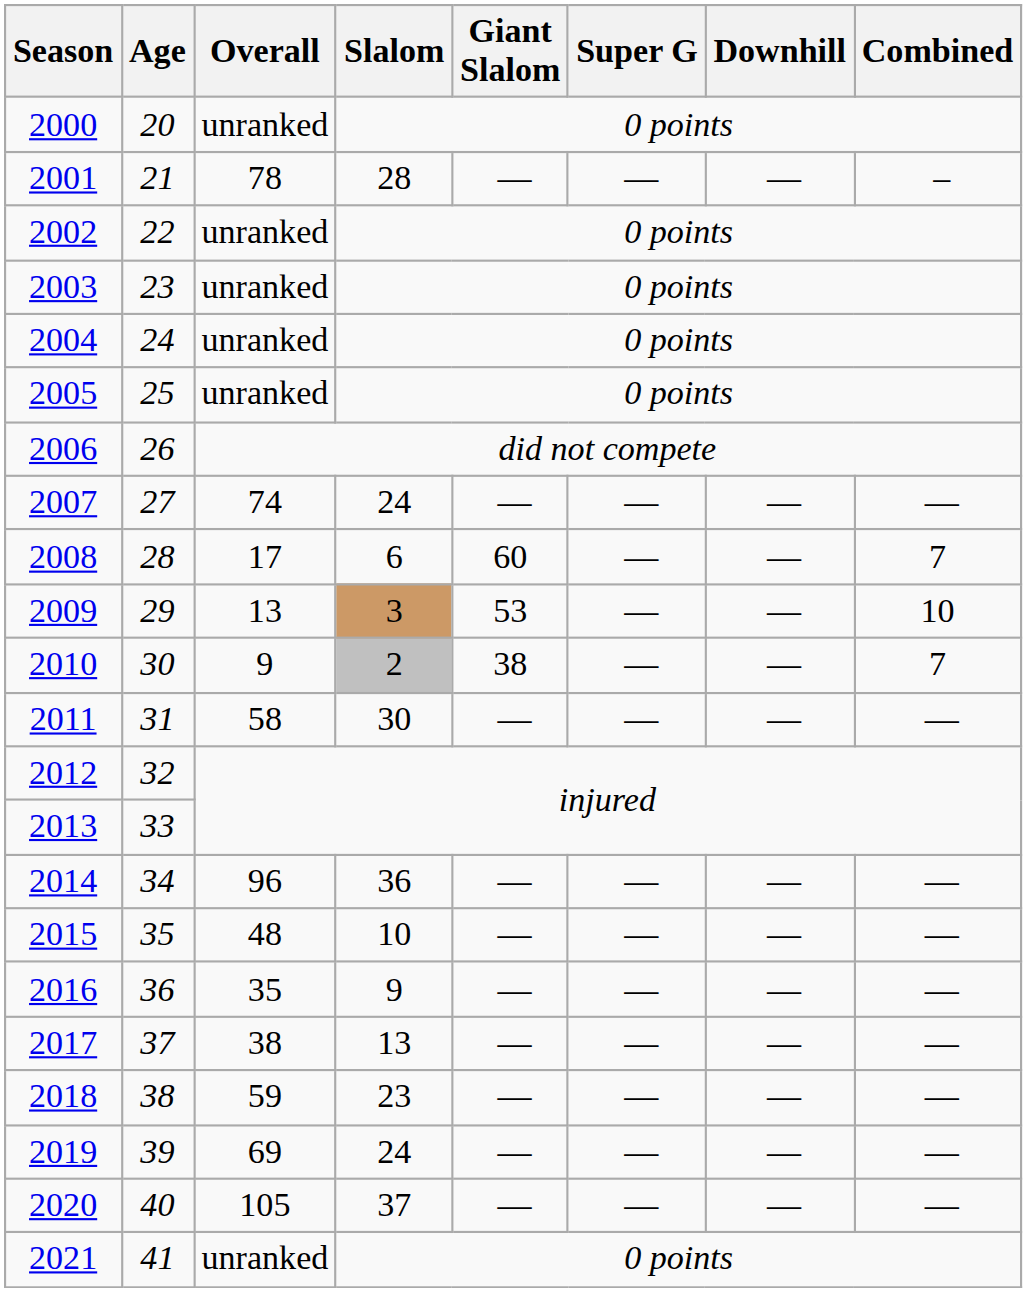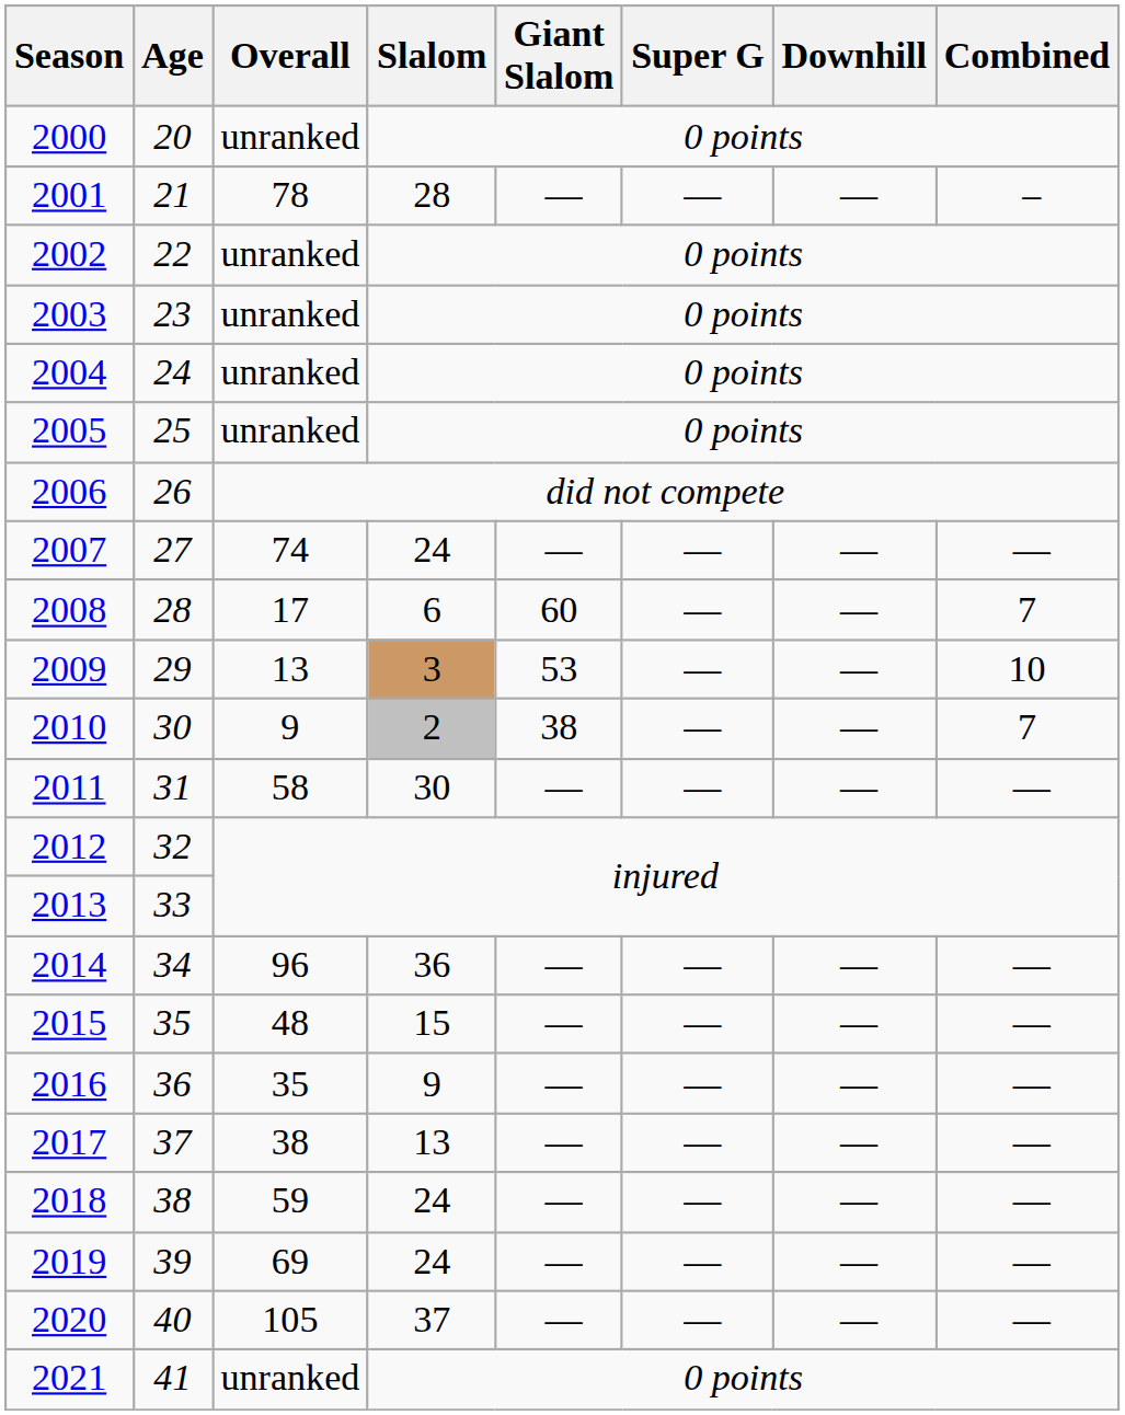 <table class=wikitable style="text-align:center">
 <tr>
 <th>Season</th>
 <th>Age</th>
 <th>Overall</th>
 <th>Slalom</th>
 <th>Giant<br>Slalom</th>
 <th>Super G</th>
 <th>Downhill</th>
 <th>Combined</th>
 </tr>
 <tr>
 <td><a href='#'>2000</a></td>
 <td><em>20</em></td>
 <td>unranked</td>
 <td colspan=5><em>0 points</em></td>
 </tr>
 <tr>
 <td><a href='#'>2001</a></td>
 <td><em>21</em></td>
 <td>78</td>
 <td>28</td>
 <td> —</td>
 <td> —</td>
 <td> —</td>
 <td> –</td>
 </tr>
 <tr>
 <td><a href='#'>2002</a></td>
 <td><em>22</em></td>
 <td>unranked</td>
 <td colspan=5><em>0 points</em></td>
 </tr>
 <tr>
 <td><a href='#'>2003</a></td>
 <td><em>23</em></td>
 <td>unranked</td>
 <td colspan=5><em>0 points</em></td>
 </tr>
 <tr>
 <td><a href='#'>2004</a></td>
 <td><em>24</em></td>
 <td>unranked</td>
 <td colspan=5><em>0 points</em></td>
 </tr>
 <tr>
 <td><a href='#'>2005</a></td>
 <td><em>25</em></td>
 <td>unranked</td>
 <td colspan=5><em>0 points</em></td>
 </tr>
 <tr>
 <td><a href='#'>2006</a></td>
 <td><em>26</em></td>
 <td colspan=6 rowspan=1><em>did not compete</em></td>
 </tr>
 <tr>
 <td><a href='#'>2007</a></td>
 <td><em>27</em></td>
 <td>74</td>
 <td>24</td>
 <td> —</td>
 <td> —</td>
 <td> —</td>
 <td> —</td>
 </tr>
 <tr>
 <td><a href='#'>2008</a></td>
 <td><em>28</em></td>
 <td>17</td>
 <td>6</td>
 <td>60</td>
 <td> —</td>
 <td> —</td>
 <td>7</td>
 </tr>
 <tr>
 <td><a href='#'>2009</a></td>
 <td><em>29</em></td>
 <td>13</td>
 <td bgcolor="cc9966">3</td>
 <td>53</td>
 <td> —</td>
 <td> —</td>
 <td>10</td>
 </tr>
 <tr>
 <td><a href='#'>2010</a></td>
 <td><em>30</em></td>
 <td>9</td>
 <td bgcolor="silver">2</td>
 <td>38</td>
 <td> —</td>
 <td> —</td>
 <td>7</td>
 </tr>
 <tr>
 <td><a href='#'>2011</a></td>
 <td><em>31</em></td>
 <td>58</td>
 <td>30</td>
 <td> —</td>
 <td> —</td>
 <td> —</td>
 <td> —</td>
 </tr>
 <tr>
 <td><a href='#'>2012</a></td>
 <td><em>32</em></td>
 <td colspan=6 rowspan=2><em>injured</em></td>
 </tr>
 <tr>
 <td><a href='#'>2013</a></td>
 <td><em>33</em></td>
 </tr>
 <tr>
 <td><a href='#'>2014</a></td>
 <td><em>34</em></td>
 <td>96</td>
 <td>36</td>
 <td> —</td>
 <td> —</td>
 <td> —</td>
 <td> —</td>
 </tr>
 <tr>
 <td><a href='#'>2015</a></td>
 <td><em>35</em></td>
 <td>48</td>
-<td>10</td>
+<td>15</td>
 <td> —</td>
 <td> —</td>
 <td> —</td>
 <td> —</td>
 </tr>
 <tr>
 <td><a href='#'>2016</a></td>
 <td><em>36</em></td>
 <td>35</td>
 <td>9</td>
 <td> —</td>
 <td> —</td>
 <td> —</td>
 <td> —</td>
 </tr>
 <tr>
 <td><a href='#'>2017</a></td>
 <td><em>37</em></td>
 <td>38</td>
 <td>13</td>
 <td> —</td>
 <td> —</td>
 <td> —</td>
 <td> —</td>
 </tr>
 <tr>
 <td><a href='#'>2018</a></td>
 <td><em>38</em></td>
 <td>59</td>
-<td>23</td>
+<td>24</td>
 <td> —</td>
 <td> —</td>
 <td> —</td>
 <td> —</td>
 </tr>
 <tr>
 <td><a href='#'>2019</a></td>
 <td><em>39</em></td>
 <td>69</td>
 <td>24</td>
 <td> —</td>
 <td> —</td>
 <td> —</td>
 <td> —</td>
 </tr>
 <tr>
 <td><a href='#'>2020</a></td>
 <td><em>40</em></td>
 <td>105</td>
 <td>37</td>
 <td> —</td>
 <td> —</td>
 <td> —</td>
 <td> —</td>
 </tr>
 <tr>
 <td><a href='#'>2021</a></td>
 <td><em>41</em></td>
 <td>unranked</td>
 <td colspan=5><em>0 points</em></td>
 </tr>
 </table>
